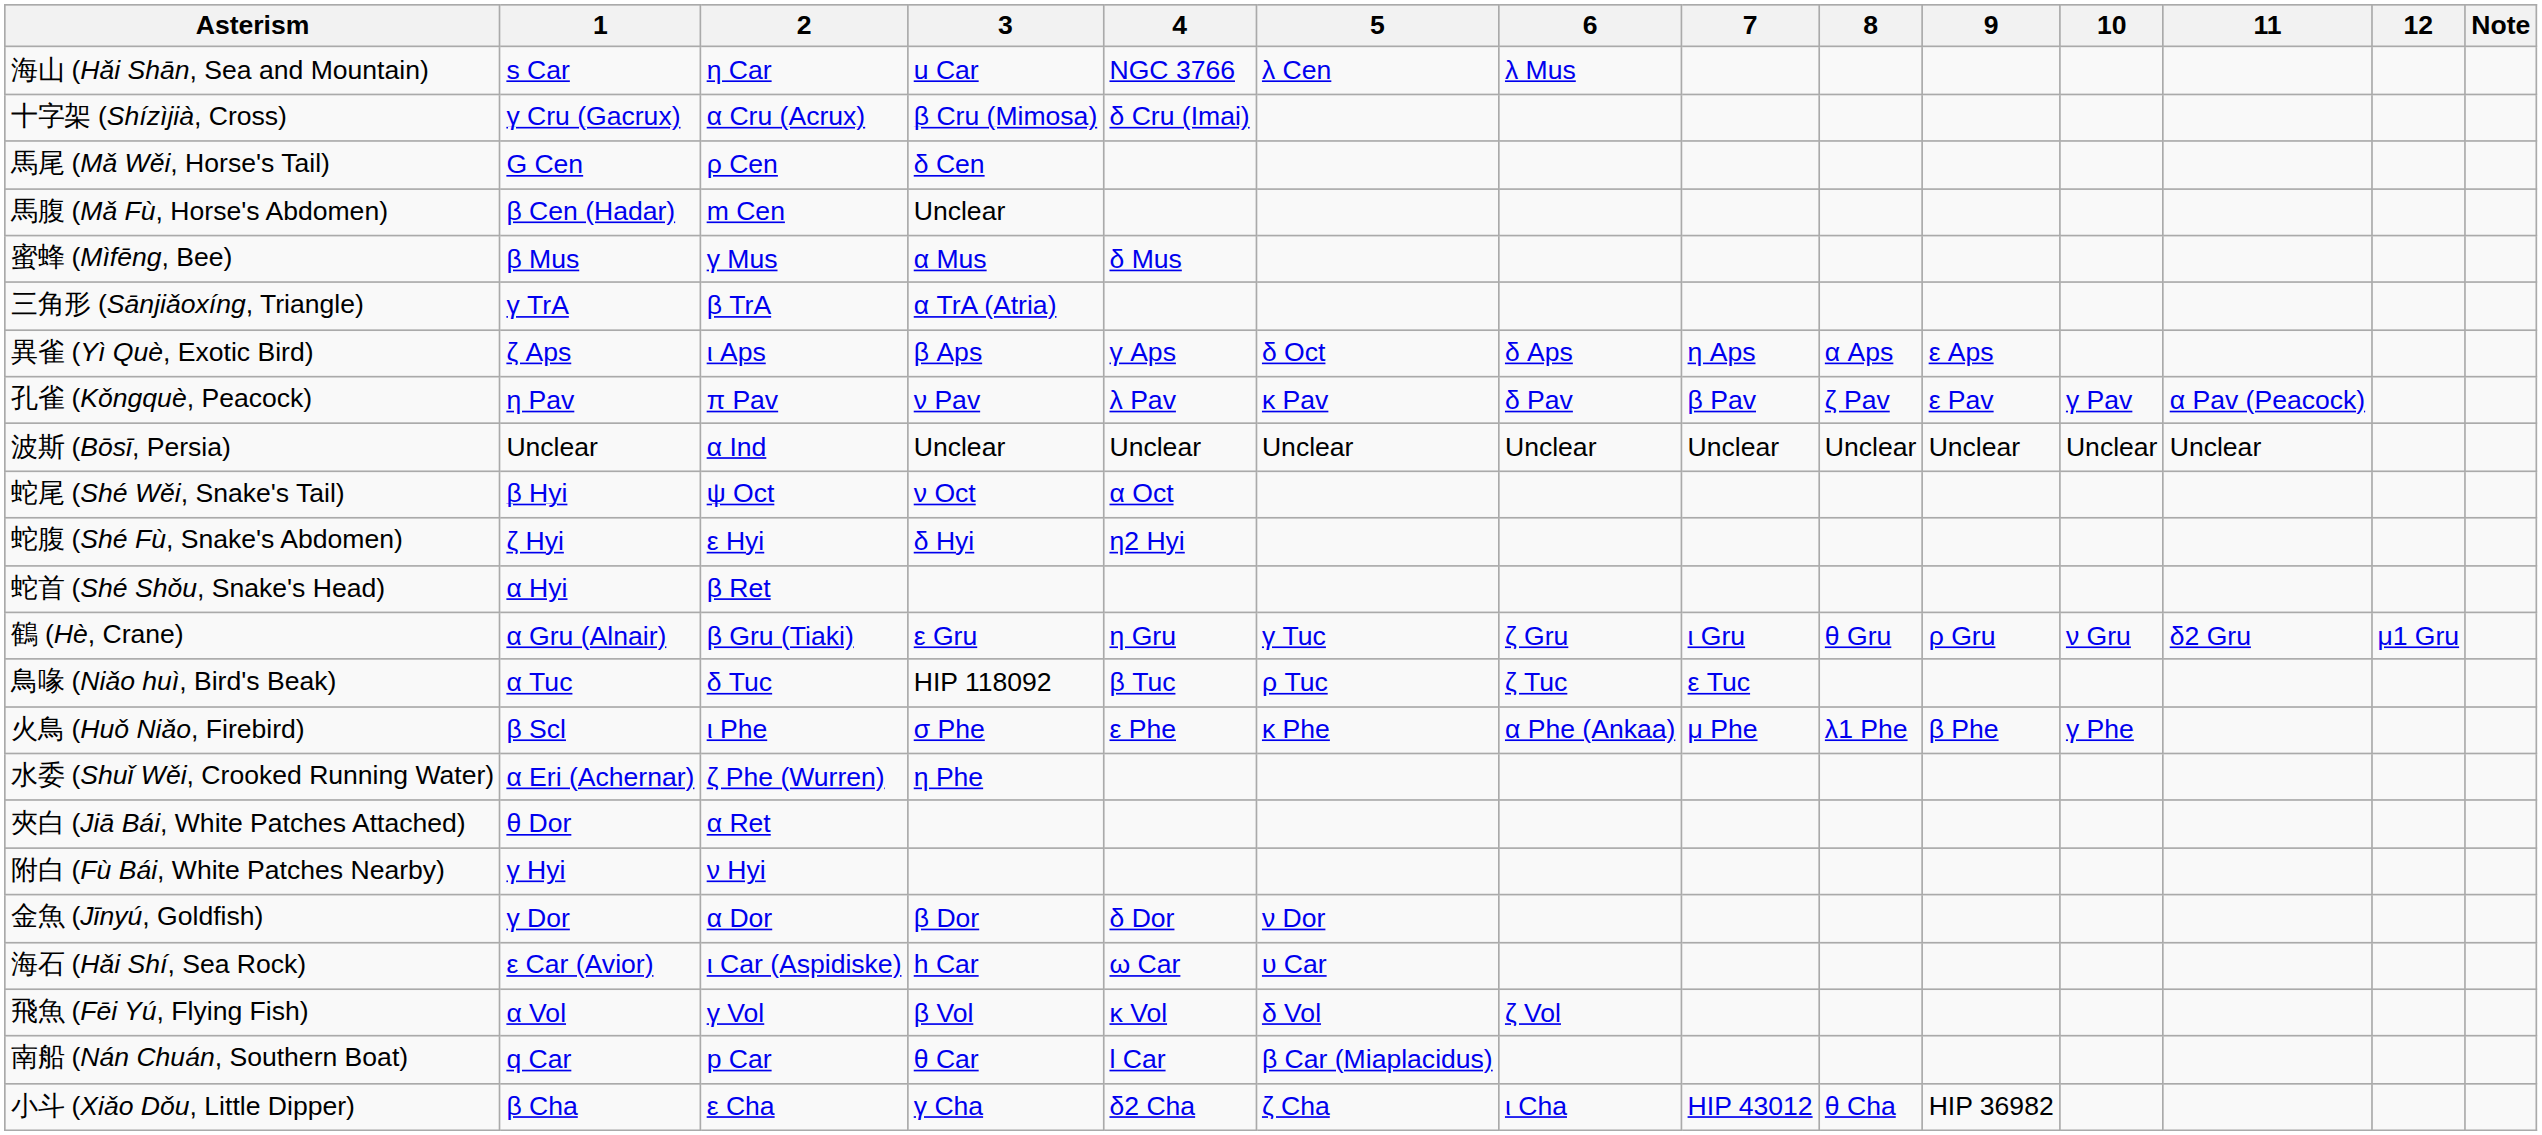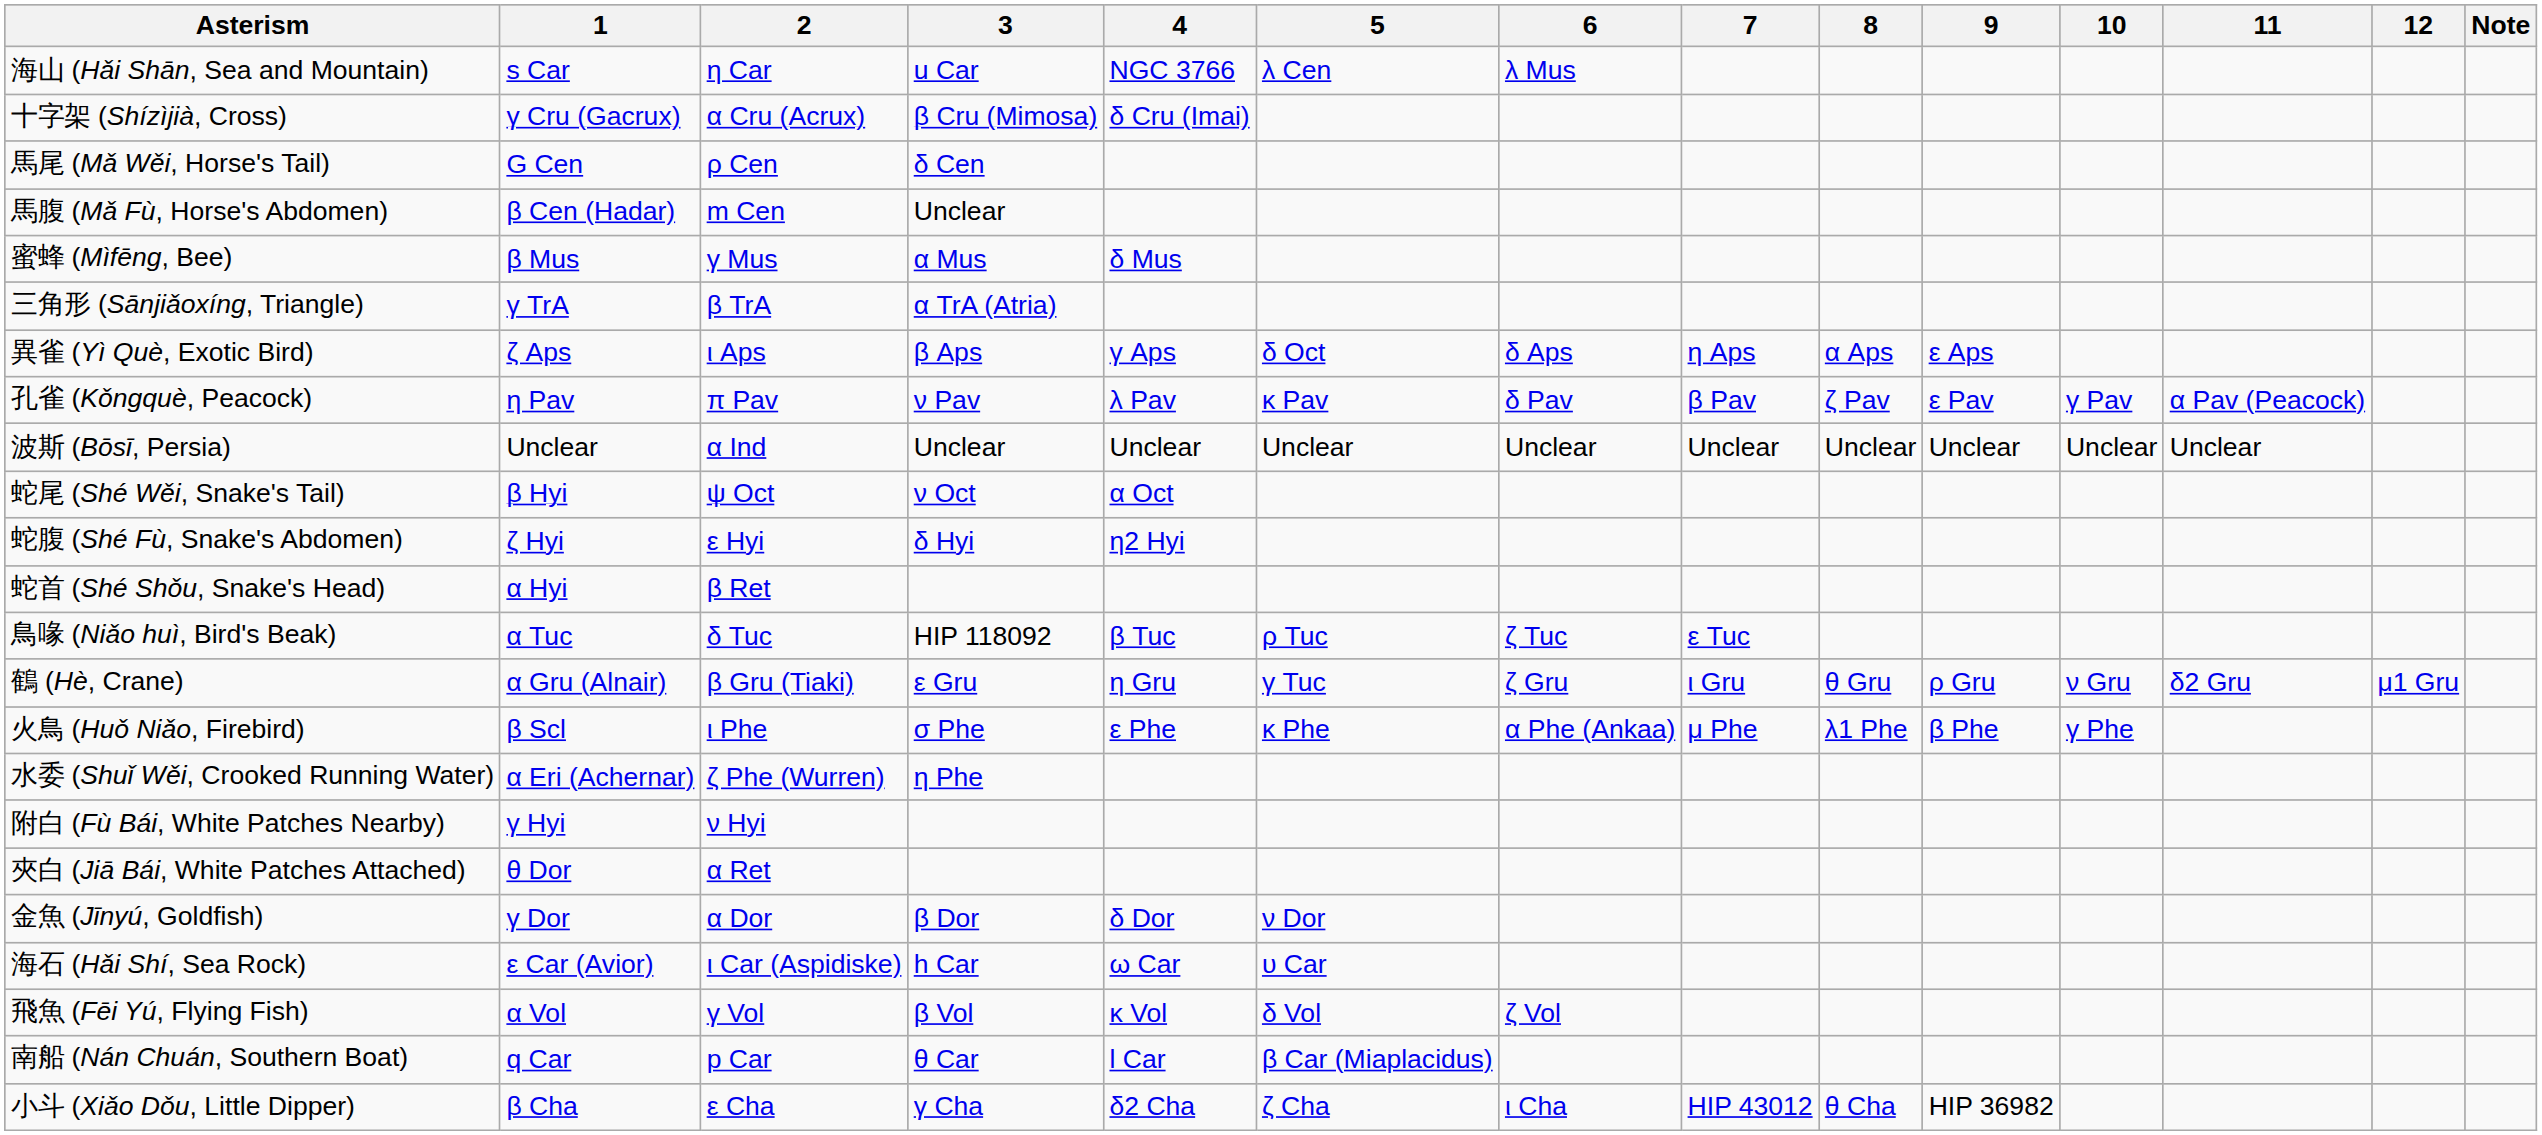 <table class = "wikitable">
 <tr>
 <th>Asterism</th>
 <th>1</th>
 <th>2</th>
 <th>3</th>
 <th>4</th>
 <th>5</th>
 <th>6</th>
 <th>7</th>
 <th>8</th>
 <th>9</th>
 <th>10</th>
 <th>11</th>
 <th>12</th>
 <th>Note</th>
 </tr>
 <tr>
 <td>海山 (<em>Hǎi Shān</em>, Sea and Mountain)</td>
 <td><a href='#'>s Car</a></td>
 <td><a href='#'>η Car</a></td>
 <td><a href='#'>u Car</a></td>
 <td><a href='#'>NGC 3766</a></td>
 <td><a href='#'>λ Cen</a></td>
 <td><a href='#'>λ Mus</a></td>
 <td></td>
 <td></td>
 <td></td>
 <td></td>
 <td></td>
 <td></td>
 <td></td>
 </tr>
 <tr>
 <td>十字架 (<em>Shízìjià</em>, Cross)</td>
 <td><a href='#'>γ Cru (Gacrux)</a></td>
 <td><a href='#'>α Cru (Acrux)</a></td>
 <td><a href='#'>β Cru (Mimosa)</a></td>
 <td><a href='#'>δ Cru (Imai)</a></td>
 <td></td>
 <td></td>
 <td></td>
 <td></td>
 <td></td>
 <td></td>
 <td></td>
 <td></td>
 <td></td>
 </tr>
 <tr>
 <td>馬尾 (<em>Mǎ Wěi</em>, Horse's Tail)</td>
 <td><a href='#'>G Cen</a></td>
 <td><a href='#'>ρ Cen</a></td>
 <td><a href='#'>δ Cen</a></td>
 <td></td>
 <td></td>
 <td></td>
 <td></td>
 <td></td>
 <td></td>
 <td></td>
 <td></td>
 <td></td>
 <td></td>
 </tr>
 <tr>
 <td>馬腹 (<em>Mǎ Fù</em>, Horse's Abdomen)</td>
 <td><a href='#'>β Cen (Hadar)</a></td>
 <td><a href='#'>m Cen</a></td>
 <td>Unclear</td>
 <td></td>
 <td></td>
 <td></td>
 <td></td>
 <td></td>
 <td></td>
 <td></td>
 <td></td>
 <td></td>
 <td></td>
 </tr>
 <tr>
 <td>蜜蜂 (<em>Mìfēng</em>, Bee)</td>
 <td><a href='#'>β Mus</a></td>
 <td><a href='#'>γ Mus</a></td>
 <td><a href='#'>α Mus</a></td>
 <td><a href='#'>δ Mus</a></td>
 <td></td>
 <td></td>
 <td></td>
 <td></td>
 <td></td>
 <td></td>
 <td></td>
 <td></td>
 <td></td>
 </tr>
 <tr>
 <td>三角形 (<em>Sānjiǎoxíng</em>, Triangle)</td>
 <td><a href='#'>γ TrA</a></td>
 <td><a href='#'>β TrA</a></td>
 <td><a href='#'>α TrA (Atria)</a></td>
 <td></td>
 <td></td>
 <td></td>
 <td></td>
 <td></td>
 <td></td>
 <td></td>
 <td></td>
 <td></td>
 <td></td>
 </tr>
 <tr>
 <td>異雀 (<em>Yì Què</em>, Exotic Bird)</td>
 <td><a href='#'>ζ Aps</a></td>
 <td><a href='#'>ι Aps</a></td>
 <td><a href='#'>β Aps</a></td>
 <td><a href='#'>γ Aps</a></td>
 <td><a href='#'>δ Oct</a></td>
 <td><a href='#'>δ Aps</a></td>
 <td><a href='#'>η Aps</a></td>
 <td><a href='#'>α Aps</a></td>
 <td><a href='#'>ε Aps</a></td>
 <td></td>
 <td></td>
 <td></td>
 <td></td>
 </tr>
 <tr>
 <td>孔雀 (<em>Kǒngquè</em>, Peacock)</td>
 <td><a href='#'>η Pav</a></td>
 <td><a href='#'>π Pav</a></td>
 <td><a href='#'>ν Pav</a></td>
 <td><a href='#'>λ Pav</a></td>
 <td><a href='#'>κ Pav</a></td>
 <td><a href='#'>δ Pav</a></td>
 <td><a href='#'>β Pav</a></td>
 <td><a href='#'>ζ Pav</a></td>
 <td><a href='#'>ε Pav</a></td>
 <td><a href='#'>γ Pav</a></td>
 <td><a href='#'>α Pav (Peacock)</a></td>
 <td></td>
 <td></td>
 </tr>
 <tr>
 <td>波斯 (<em>Bōsī</em>, Persia)</td>
 <td>Unclear</td>
 <td><a href='#'>α Ind</a></td>
 <td>Unclear</td>
 <td>Unclear</td>
 <td>Unclear</td>
 <td>Unclear</td>
 <td>Unclear</td>
 <td>Unclear</td>
 <td>Unclear</td>
 <td>Unclear</td>
 <td>Unclear</td>
 <td></td>
 <td></td>
 </tr>
 <tr>
 <td>蛇尾 (<em>Shé Wěi</em>, Snake's Tail)</td>
 <td><a href='#'>β Hyi</a></td>
 <td><a href='#'>ψ Oct</a></td>
 <td><a href='#'>ν Oct</a></td>
 <td><a href='#'>α Oct</a></td>
 <td></td>
 <td></td>
 <td></td>
 <td></td>
 <td></td>
 <td></td>
 <td></td>
 <td></td>
 <td></td>
 </tr>
 <tr>
 <td>蛇腹 (<em>Shé Fù</em>, Snake's Abdomen)</td>
 <td><a href='#'>ζ Hyi</a></td>
 <td><a href='#'>ε Hyi</a></td>
 <td><a href='#'>δ Hyi</a></td>
 <td><a href='#'>η2 Hyi</a></td>
 <td></td>
 <td></td>
 <td></td>
 <td></td>
 <td></td>
 <td></td>
 <td></td>
 <td></td>
 <td></td>
 </tr>
 <tr>
 <td>蛇首 (<em>Shé Shǒu</em>, Snake's Head)</td>
 <td><a href='#'>α Hyi</a></td>
 <td><a href='#'>β Ret</a></td>
 <td></td>
 <td></td>
 <td></td>
 <td></td>
 <td></td>
 <td></td>
 <td></td>
 <td></td>
 <td></td>
 <td></td>
 <td></td>
 </tr>
 <tr>
+<td>鳥喙 (<em>Niǎo huì</em>, Bird's Beak)</td>
+<td><a href='#'>α Tuc</a></td>
+<td><a href='#'>δ Tuc</a></td>
+<td>HIP 118092</td>
+<td><a href='#'>β Tuc</a></td>
+<td><a href='#'>ρ Tuc</a></td>
+<td><a href='#'>ζ Tuc</a></td>
+<td><a href='#'>ε Tuc</a></td>
+<td></td>
+<td></td>
+<td></td>
+<td></td>
+<td></td>
+<td></td>
+</tr>
+<tr>
 <td>鶴 (<em>Hè</em>, Crane)</td>
 <td><a href='#'>α Gru (Alnair)</a></td>
 <td><a href='#'>β Gru (Tiaki)</a></td>
 <td><a href='#'>ε Gru</a></td>
 <td><a href='#'>η Gru</a></td>
 <td><a href='#'>γ Tuc</a></td>
 <td><a href='#'>ζ Gru</a></td>
 <td><a href='#'>ι Gru</a></td>
 <td><a href='#'>θ Gru</a></td>
 <td><a href='#'>ρ Gru</a></td>
 <td><a href='#'>ν Gru</a></td>
 <td><a href='#'>δ2 Gru</a></td>
 <td><a href='#'>μ1 Gru</a></td>
-<td></td>
-</tr>
-<tr>
-<td>鳥喙 (<em>Niǎo huì</em>, Bird's Beak)</td>
-<td><a href='#'>α Tuc</a></td>
-<td><a href='#'>δ Tuc</a></td>
-<td>HIP 118092</td>
-<td><a href='#'>β Tuc</a></td>
-<td><a href='#'>ρ Tuc</a></td>
-<td><a href='#'>ζ Tuc</a></td>
-<td><a href='#'>ε Tuc</a></td>
-<td></td>
-<td></td>
-<td></td>
-<td></td>
-<td></td>
 <td></td>
 </tr>
 <tr>
 <td>火鳥 (<em>Huǒ Niǎo</em>, Firebird)</td>
 <td><a href='#'>β Scl</a></td>
 <td><a href='#'>ι Phe</a></td>
 <td><a href='#'>σ Phe</a></td>
 <td><a href='#'>ε Phe</a></td>
 <td><a href='#'>κ Phe</a></td>
 <td><a href='#'>α Phe (Ankaa)</a></td>
 <td><a href='#'>μ Phe</a></td>
 <td><a href='#'>λ1 Phe</a></td>
 <td><a href='#'>β Phe</a></td>
 <td><a href='#'>γ Phe</a></td>
 <td></td>
 <td></td>
 <td></td>
 </tr>
 <tr>
 <td>水委 (<em>Shuǐ Wěi</em>, Crooked Running Water)</td>
 <td><a href='#'>α Eri (Achernar)</a></td>
 <td><a href='#'>ζ Phe (Wurren)</a></td>
 <td><a href='#'>η Phe</a></td>
 <td></td>
 <td></td>
 <td></td>
 <td></td>
 <td></td>
 <td></td>
 <td></td>
 <td></td>
 <td></td>
 <td></td>
 </tr>
 <tr>
-<td>夾白 (<em>Jiā Bái</em>, White Patches Attached)</td>
-<td><a href='#'>θ Dor</a></td>
-<td><a href='#'>α Ret</a></td>
+<td>附白 (<em>Fù Bái</em>, White Patches Nearby)</td>
+<td><a href='#'>γ Hyi</a></td>
+<td><a href='#'>ν Hyi</a></td>
 <td></td>
 <td></td>
 <td></td>
 <td></td>
 <td></td>
 <td></td>
 <td></td>
 <td></td>
 <td></td>
 <td></td>
 <td></td>
 </tr>
 <tr>
-<td>附白 (<em>Fù Bái</em>, White Patches Nearby)</td>
-<td><a href='#'>γ Hyi</a></td>
-<td><a href='#'>ν Hyi</a></td>
+<td>夾白 (<em>Jiā Bái</em>, White Patches Attached)</td>
+<td><a href='#'>θ Dor</a></td>
+<td><a href='#'>α Ret</a></td>
 <td></td>
 <td></td>
 <td></td>
 <td></td>
 <td></td>
 <td></td>
 <td></td>
 <td></td>
 <td></td>
 <td></td>
 <td></td>
 </tr>
 <tr>
 <td>金魚 (<em>Jīnyú</em>, Goldfish)</td>
 <td><a href='#'>γ Dor</a></td>
 <td><a href='#'>α Dor</a></td>
 <td><a href='#'>β Dor</a></td>
 <td><a href='#'>δ Dor</a></td>
 <td><a href='#'>ν Dor</a></td>
 <td></td>
 <td></td>
 <td></td>
 <td></td>
 <td></td>
 <td></td>
 <td></td>
 <td></td>
 </tr>
 <tr>
 <td>海石 (<em>Hǎi Shí</em>, Sea Rock)</td>
 <td><a href='#'>ε Car (Avior)</a></td>
 <td><a href='#'>ι Car (Aspidiske)</a></td>
 <td><a href='#'>h Car</a></td>
 <td><a href='#'>ω Car</a></td>
 <td><a href='#'>υ Car</a></td>
 <td></td>
 <td></td>
 <td></td>
 <td></td>
 <td></td>
 <td></td>
 <td></td>
 <td></td>
 </tr>
 <tr>
 <td>飛魚 (<em>Fēi Yú</em>, Flying Fish)</td>
 <td><a href='#'>α Vol</a></td>
 <td><a href='#'>γ Vol</a></td>
 <td><a href='#'>β Vol</a></td>
 <td><a href='#'>κ Vol</a></td>
 <td><a href='#'>δ Vol</a></td>
 <td><a href='#'>ζ Vol</a></td>
 <td></td>
 <td></td>
 <td></td>
 <td></td>
 <td></td>
 <td></td>
 <td></td>
 </tr>
 <tr>
 <td>南船 (<em>Nán Chuán</em>, Southern Boat)</td>
 <td><a href='#'>q Car</a></td>
 <td><a href='#'>p Car</a></td>
 <td><a href='#'>θ Car</a></td>
 <td><a href='#'>l Car</a></td>
 <td><a href='#'>β Car (Miaplacidus)</a></td>
 <td></td>
 <td></td>
 <td></td>
 <td></td>
 <td></td>
 <td></td>
 <td></td>
 <td></td>
 </tr>
 <tr>
 <td>小斗 (<em>Xiǎo Dǒu</em>, Little Dipper)</td>
 <td><a href='#'>β Cha</a></td>
 <td><a href='#'>ε Cha</a></td>
 <td><a href='#'>γ Cha</a></td>
 <td><a href='#'>δ2 Cha</a></td>
 <td><a href='#'>ζ Cha</a></td>
 <td><a href='#'>ι Cha</a></td>
 <td><a href='#'>HIP 43012</a></td>
 <td><a href='#'>θ Cha</a></td>
 <td>HIP 36982</td>
 <td></td>
 <td></td>
 <td></td>
 <td></td>
 </tr>
 </table>
